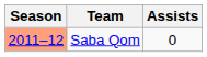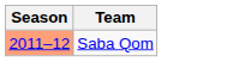 <table class="wikitable" style="text-align: center;">
 <tr>
 <th>Season</th>
 <th>Team</th>
-<th>Assists</th>
 </tr>
 <tr>
 <td style="background: lightsalmon;"><a href='#'>2011–12</a></td>
 <td align="left"><a href='#'>Saba Qom</a></td>
-<td>0</td>
 </tr>
 </table>
